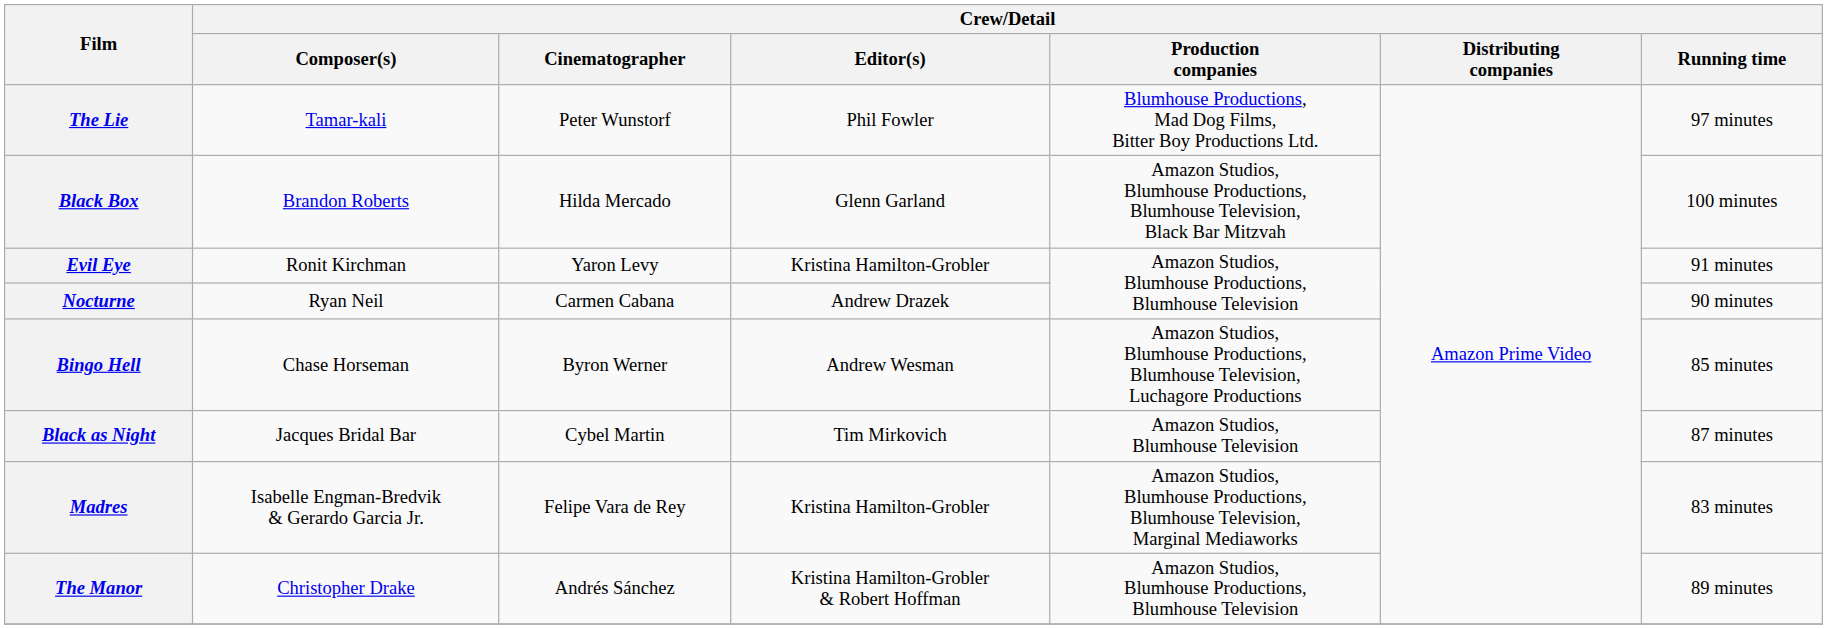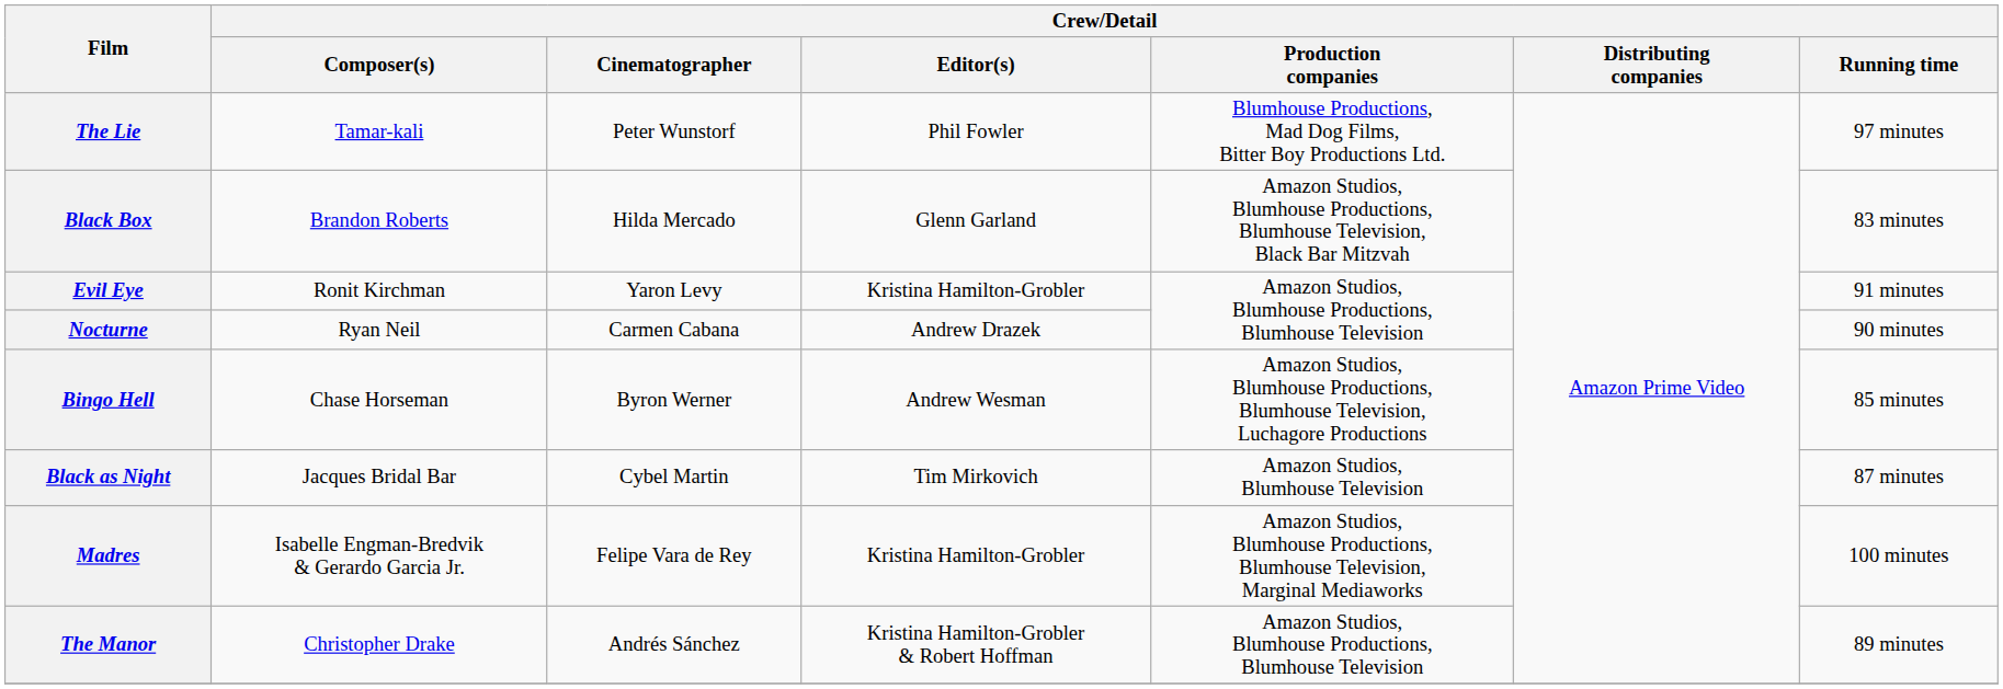 <table class="wikitable sortable" style="text-align:center; width:99%;">
 <tr>
 <th rowspan="2">Film</th>
 <th colspan="7">Crew/Detail</th>
 </tr>
 <tr>
 <th style="text-align:center;">Composer(s)</th>
 <th style="text-align:center;">Cinematographer</th>
 <th style="text-align:center;">Editor(s)</th>
 <th style="text-align:center;">Production <br>companies</th>
 <th style="text-align:center;">Distributing <br>companies</th>
 <th style="text-align:center;">Running time</th>
 </tr>
 <tr>
 <th><em><a href='#'>The Lie</a></em></th>
 <td><a href='#'>Tamar-kali</a></td>
 <td>Peter Wunstorf</td>
 <td>Phil Fowler</td>
 <td><a href='#'>Blumhouse Productions</a>, <br>Mad Dog Films, <br>Bitter Boy Productions Ltd.</td>
 <td rowspan="8"><a href='#'>Amazon Prime Video</a></td>
 <td>97 minutes</td>
 </tr>
 <tr>
 <th><em><a href='#'>Black Box</a></em></th>
 <td><a href='#'>Brandon Roberts</a></td>
 <td>Hilda Mercado</td>
 <td>Glenn Garland</td>
 <td>Amazon Studios, <br>Blumhouse Productions, <br>Blumhouse Television, <br>Black Bar Mitzvah</td>
-<td>100 minutes</td>
+<td>83 minutes</td>
 </tr>
 <tr>
 <th><em><a href='#'>Evil Eye</a></em></th>
 <td>Ronit Kirchman</td>
 <td>Yaron Levy</td>
 <td>Kristina Hamilton-Grobler</td>
 <td rowspan="2">Amazon Studios, <br>Blumhouse Productions, <br>Blumhouse Television</td>
 <td>91 minutes</td>
 </tr>
 <tr>
 <th><em><a href='#'>Nocturne</a></em></th>
 <td>Ryan Neil</td>
 <td>Carmen Cabana</td>
 <td>Andrew Drazek</td>
 <td>90 minutes</td>
 </tr>
 <tr>
 <th><em><a href='#'>Bingo Hell</a></em></th>
 <td>Chase Horseman</td>
 <td>Byron Werner</td>
 <td>Andrew Wesman</td>
 <td>Amazon Studios, <br>Blumhouse Productions, <br>Blumhouse Television, <br>Luchagore Productions</td>
 <td>85 minutes</td>
 </tr>
 <tr>
 <th><em><a href='#'>Black as Night</a></em></th>
 <td>Jacques Bridal Bar</td>
 <td>Cybel Martin</td>
 <td>Tim Mirkovich</td>
 <td>Amazon Studios, <br>Blumhouse Television</td>
 <td>87 minutes</td>
 </tr>
 <tr>
 <th><em><a href='#'>Madres</a></em></th>
 <td>Isabelle Engman-Bredvik <br>& Gerardo Garcia Jr.</td>
 <td>Felipe Vara de Rey</td>
 <td>Kristina Hamilton-Grobler</td>
 <td>Amazon Studios, <br>Blumhouse Productions, <br>Blumhouse Television, <br>Marginal Mediaworks</td>
-<td>83 minutes</td>
+<td>100 minutes</td>
 </tr>
 <tr>
 <th><em><a href='#'>The Manor</a></em></th>
 <td><a href='#'>Christopher Drake</a></td>
 <td>Andrés Sánchez</td>
 <td>Kristina Hamilton-Grobler <br>& Robert Hoffman</td>
 <td>Amazon Studios, <br>Blumhouse Productions, <br>Blumhouse Television</td>
 <td>89 minutes</td>
 </tr>
 <tr>
 </tr>
 </table>
